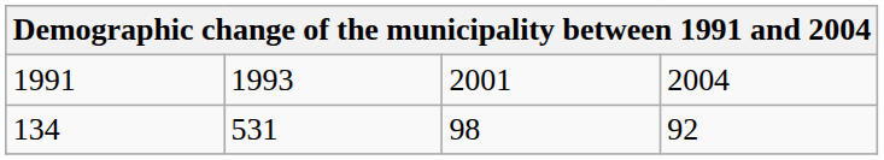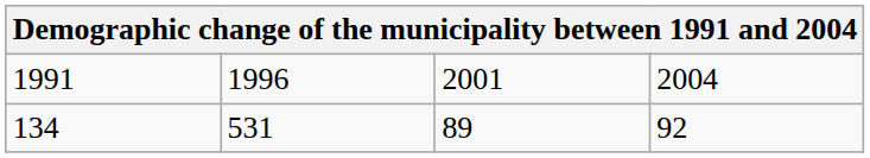 <table class="wikitable">
 <tr>
 <th colspan="4">Demographic change of the municipality between 1991 and 2004</th>
 </tr>
 <tr>
 <td>1991</td>
-<td>1993</td>
+<td>1996</td>
 <td>2001</td>
 <td>2004</td>
 </tr>
 <tr>
 <td>134</td>
 <td>531</td>
-<td>98</td>
+<td>89</td>
 <td>92<br></td>
 </tr>
 </table>
